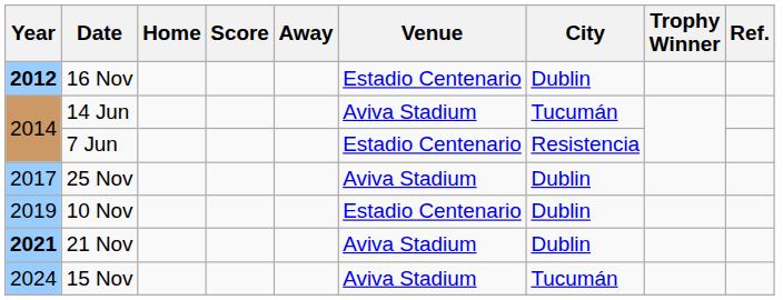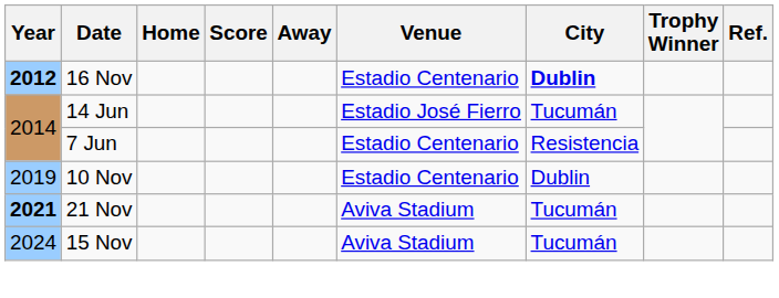 <table class= "wikitable sortable">
 <tr>
 <th>Year</th>
 <th>Date</th>
 <th>Home</th>
 <th>Score</th>
 <th>Away</th>
 <th>Venue</th>
 <th width= px>City</th>
 <th>Trophy<br>Winner</th>
 <th>Ref.</th>
 </tr>
 <tr>
 <td bgcolor=#9acdff><strong>2012</strong></td>
 <td>16 Nov</td>
 <td align=right><strong></strong></td>
 <td></td>
 <td></td>
 <td><a href='#'>Estadio Centenario</a></td>
-<td><a href='#'>Dublin</a></td>
+<td><strong><a href='#'>Dublin</a></strong></td>
 <td></td>
 <td></td>
 </tr>
 <tr>
 <td rowspan=2 bgcolor=#cc9966>2014</td>
 <td>14 Jun</td>
 <td align=right></td>
 <td></td>
 <td><strong></strong></td>
-<td><a href='#'>Aviva Stadium</a></td>
+<td><a href='#'>Estadio José Fierro</a></td>
 <td><a href='#'>Tucumán</a></td>
 <td rowspan=2></td>
 <td></td>
 </tr>
 <tr>
 <td>7 Jun</td>
 <td align=right></td>
 <td></td>
 <td><strong></strong></td>
 <td><a href='#'>Estadio Centenario</a></td>
 <td><a href='#'>Resistencia</a></td>
-<td></td>
-</tr>
-<tr>
-<td bgcolor=#9acdff>2017</td>
-<td>25 Nov</td>
-<td align=right><strong></strong></td>
-<td></td>
-<td></td>
-<td><a href='#'>Aviva Stadium</a></td>
-<td><a href='#'>Dublin</a></td>
-<td></td>
 <td></td>
 </tr>
 <tr>
 <td bgcolor=#9acdff>2019</td>
 <td>10 Nov</td>
 <td align=right><strong></strong></td>
 <td></td>
 <td></td>
 <td><a href='#'>Estadio Centenario</a></td>
 <td><a href='#'>Dublin</a></td>
 <td></td>
 <td></td>
 </tr>
 <tr>
 <td bgcolor=#9acdff><strong>2021</strong></td>
 <td>21 Nov</td>
 <td align=right><strong></strong></td>
 <td></td>
 <td></td>
 <td><a href='#'>Aviva Stadium</a></td>
-<td><a href='#'>Dublin</a></td>
+<td><a href='#'>Tucumán</a></td>
 <td></td>
 <td></td>
 </tr>
 <tr>
 <td bgcolor=#9acdff>2024</td>
 <td>15 Nov</td>
 <td align=right><strong></strong></td>
 <td></td>
 <td></td>
 <td><a href='#'>Aviva Stadium</a></td>
 <td><a href='#'>Tucumán</a></td>
 <td></td>
 <td></td>
 </tr>
 </table>
